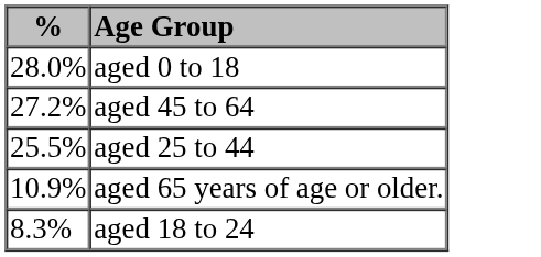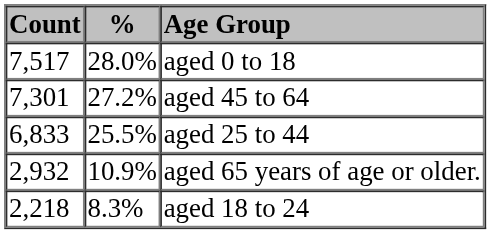 <table border=1 cellspacing=0 class=sortable>
 <tr bgcolor=silver>
+<th align=left>Count</th>
 <th>%</th>
 <th align=left>Age Group</th>
 </tr>
 <tr>
+<td>7,517</td>
 <td>28.0%</td>
 <td>aged 0 to 18</td>
 </tr>
 <tr>
+<td>7,301</td>
 <td>27.2%</td>
 <td>aged 45 to 64</td>
 </tr>
 <tr>
+<td>6,833</td>
 <td>25.5%</td>
 <td>aged 25 to 44</td>
 </tr>
 <tr>
+<td>2,932</td>
 <td>10.9%</td>
 <td>aged 65 years of age or older.</td>
 </tr>
 <tr>
+<td>2,218</td>
 <td>8.3%</td>
 <td>aged 18 to 24</td>
 </tr>
 </table>
